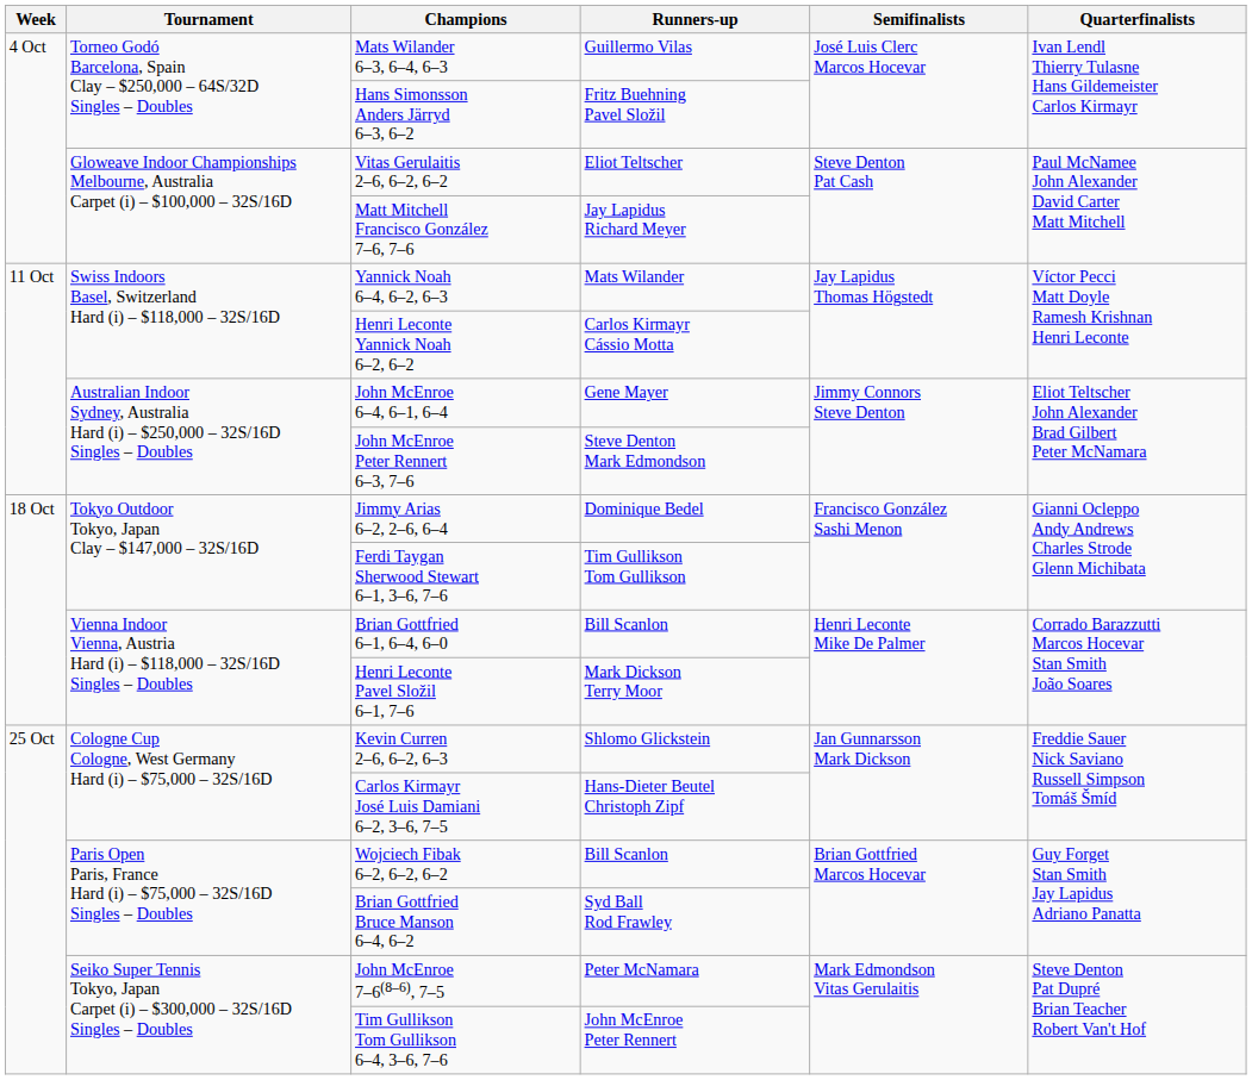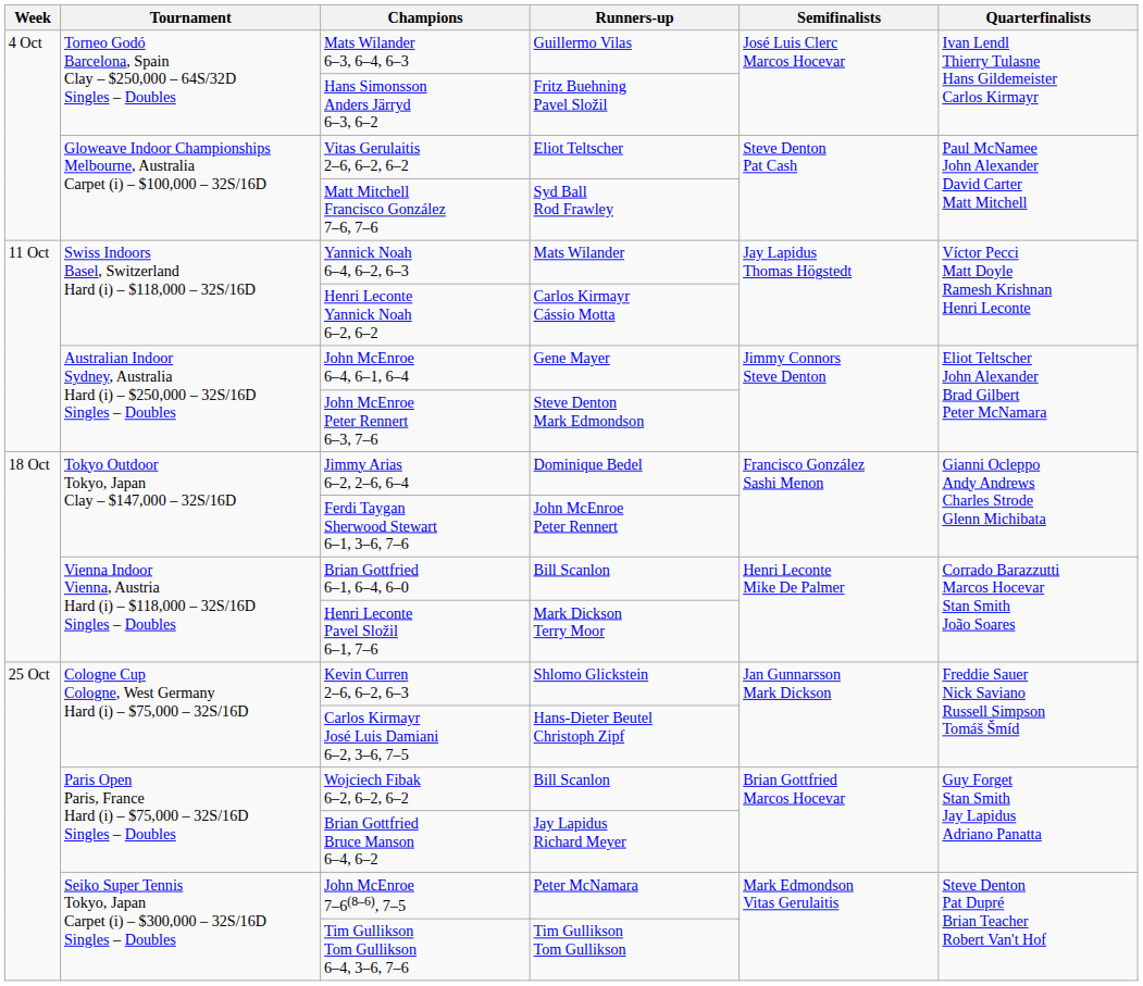 <table class=wikitable style=font-size:95%>
 <tr>
 <th style="width:48px;">Week</th>
 <th style="width:250px;">Tournament</th>
 <th style="width:200px;">Champions</th>
 <th style="width:200px;">Runners-up</th>
 <th style="width:190px;">Semifinalists</th>
 <th style="width:190px;">Quarterfinalists</th>
 </tr>
 <tr valign=top>
 <td rowspan=4>4 Oct</td>
 <td rowspan="2"><a href='#'>Torneo Godó</a> <br> <a href='#'>Barcelona</a>, Spain <br> Clay – $250,000 – 64S/32D <br> <a href='#'>Singles</a> – <a href='#'>Doubles</a></td>
 <td> <a href='#'>Mats Wilander</a> <br> 6–3, 6–4, 6–3</td>
 <td> <a href='#'>Guillermo Vilas</a></td>
 <td rowspan=2> <a href='#'>José Luis Clerc</a> <br>  <a href='#'>Marcos Hocevar</a></td>
 <td rowspan=2> <a href='#'>Ivan Lendl</a> <br>  <a href='#'>Thierry Tulasne</a> <br>  <a href='#'>Hans Gildemeister</a> <br>  <a href='#'>Carlos Kirmayr</a></td>
 </tr>
 <tr valign=top>
 <td> <a href='#'>Hans Simonsson</a> <br>  <a href='#'>Anders Järryd</a> <br> 6–3, 6–2</td>
 <td> <a href='#'>Fritz Buehning</a> <br>  <a href='#'>Pavel Složil</a></td>
 </tr>
 <tr valign=top>
 <td rowspan=2><a href='#'>Gloweave Indoor Championships</a> <br> <a href='#'>Melbourne</a>, Australia <br> Carpet (i) – $100,000 – 32S/16D</td>
 <td> <a href='#'>Vitas Gerulaitis</a> <br> 2–6, 6–2, 6–2</td>
 <td> <a href='#'>Eliot Teltscher</a></td>
 <td rowspan=2> <a href='#'>Steve Denton</a> <br>  <a href='#'>Pat Cash</a></td>
 <td rowspan=2> <a href='#'>Paul McNamee</a> <br>  <a href='#'>John Alexander</a> <br>  <a href='#'>David Carter</a> <br>  <a href='#'>Matt Mitchell</a></td>
 </tr>
 <tr valign=top>
 <td> <a href='#'>Matt Mitchell</a> <br>  <a href='#'>Francisco González</a> <br> 7–6, 7–6</td>
-<td> <a href='#'>Jay Lapidus</a> <br>  <a href='#'>Richard Meyer</a></td>
+<td> <a href='#'>Syd Ball</a> <br>  <a href='#'>Rod Frawley</a></td>
 </tr>
 <tr valign=top>
 <td rowspan=4>11 Oct</td>
 <td rowspan=2><a href='#'>Swiss Indoors</a><br><a href='#'>Basel</a>, Switzerland <br> Hard (i) – $118,000 – 32S/16D</td>
 <td> <a href='#'>Yannick Noah</a> <br> 6–4, 6–2, 6–3</td>
 <td> <a href='#'>Mats Wilander</a></td>
 <td rowspan=2> <a href='#'>Jay Lapidus</a> <br>  <a href='#'>Thomas Högstedt</a></td>
 <td rowspan=2> <a href='#'>Víctor Pecci</a> <br>  <a href='#'>Matt Doyle</a> <br>  <a href='#'>Ramesh Krishnan</a> <br>  <a href='#'>Henri Leconte</a></td>
 </tr>
 <tr valign=top>
 <td> <a href='#'>Henri Leconte</a> <br>  <a href='#'>Yannick Noah</a> <br> 6–2, 6–2</td>
 <td> <a href='#'>Carlos Kirmayr</a> <br>  <a href='#'>Cássio Motta</a></td>
 </tr>
 <tr valign=top>
 <td rowspan="2"><a href='#'>Australian Indoor</a> <br> <a href='#'>Sydney</a>, Australia <br> Hard (i) – $250,000 – 32S/16D <br> <a href='#'>Singles</a> – <a href='#'>Doubles</a></td>
 <td> <a href='#'>John McEnroe</a> <br> 6–4, 6–1, 6–4</td>
 <td> <a href='#'>Gene Mayer</a></td>
 <td rowspan=2> <a href='#'>Jimmy Connors</a> <br>  <a href='#'>Steve Denton</a></td>
 <td rowspan=2> <a href='#'>Eliot Teltscher</a> <br>  <a href='#'>John Alexander</a> <br>  <a href='#'>Brad Gilbert</a> <br>  <a href='#'>Peter McNamara</a></td>
 </tr>
 <tr valign=top>
 <td> <a href='#'>John McEnroe</a> <br>  <a href='#'>Peter Rennert</a> <br> 6–3, 7–6</td>
 <td> <a href='#'>Steve Denton</a> <br>  <a href='#'>Mark Edmondson</a></td>
 </tr>
 <tr valign=top>
 <td rowspan=4>18 Oct</td>
 <td rowspan=2><a href='#'>Tokyo Outdoor</a> <br> Tokyo, Japan <br> Clay – $147,000 – 32S/16D</td>
 <td> <a href='#'>Jimmy Arias</a> <br> 6–2, 2–6, 6–4</td>
 <td> <a href='#'>Dominique Bedel</a></td>
 <td rowspan=2> <a href='#'>Francisco González</a> <br>  <a href='#'>Sashi Menon</a></td>
 <td rowspan=2> <a href='#'>Gianni Ocleppo</a> <br>  <a href='#'>Andy Andrews</a> <br>  <a href='#'>Charles Strode</a> <br>  <a href='#'>Glenn Michibata</a></td>
 </tr>
 <tr valign=top>
 <td> <a href='#'>Ferdi Taygan</a> <br>  <a href='#'>Sherwood Stewart</a> <br> 6–1, 3–6, 7–6</td>
-<td> <a href='#'>Tim Gullikson</a> <br>  <a href='#'>Tom Gullikson</a></td>
+<td> <a href='#'>John McEnroe</a> <br>  <a href='#'>Peter Rennert</a></td>
 </tr>
 <tr valign=top>
 <td rowspan=2><a href='#'>Vienna Indoor</a> <br> <a href='#'>Vienna</a>, Austria <br> Hard (i) – $118,000 – 32S/16D <br> <a href='#'>Singles</a> – <a href='#'>Doubles</a></td>
 <td> <a href='#'>Brian Gottfried</a> <br> 6–1, 6–4, 6–0</td>
 <td> <a href='#'>Bill Scanlon</a></td>
 <td rowspan=2> <a href='#'>Henri Leconte</a> <br>  <a href='#'>Mike De Palmer</a></td>
 <td rowspan=2> <a href='#'>Corrado Barazzutti</a> <br>  <a href='#'>Marcos Hocevar</a> <br>  <a href='#'>Stan Smith</a> <br>  <a href='#'>João Soares</a></td>
 </tr>
 <tr valign=top>
 <td> <a href='#'>Henri Leconte</a> <br>  <a href='#'>Pavel Složil</a> <br> 6–1, 7–6</td>
 <td> <a href='#'>Mark Dickson</a> <br>  <a href='#'>Terry Moor</a></td>
 </tr>
 <tr valign=top>
 <td rowspan=6>25 Oct</td>
 <td rowspan=2><a href='#'>Cologne Cup</a> <br> <a href='#'>Cologne</a>, West Germany <br> Hard (i) – $75,000 – 32S/16D</td>
 <td> <a href='#'>Kevin Curren</a> <br> 2–6, 6–2, 6–3</td>
 <td> <a href='#'>Shlomo Glickstein</a></td>
 <td rowspan=2> <a href='#'>Jan Gunnarsson</a> <br>  <a href='#'>Mark Dickson</a></td>
 <td rowspan=2> <a href='#'>Freddie Sauer</a> <br>  <a href='#'>Nick Saviano</a> <br>  <a href='#'>Russell Simpson</a> <br>  <a href='#'>Tomáš Šmíd</a></td>
 </tr>
 <tr valign=top>
 <td> <a href='#'>Carlos Kirmayr</a> <br>  <a href='#'>José Luis Damiani</a> <br> 6–2, 3–6, 7–5</td>
 <td> <a href='#'>Hans-Dieter Beutel</a> <br>  <a href='#'>Christoph Zipf</a></td>
 </tr>
 <tr valign=top>
 <td rowspan=2><a href='#'>Paris Open</a> <br> Paris, France <br> Hard (i) – $75,000 – 32S/16D <br> <a href='#'>Singles</a> – <a href='#'>Doubles</a></td>
 <td> <a href='#'>Wojciech Fibak</a> <br> 6–2, 6–2, 6–2</td>
 <td> <a href='#'>Bill Scanlon</a></td>
 <td rowspan=2> <a href='#'>Brian Gottfried</a> <br>  <a href='#'>Marcos Hocevar</a></td>
 <td rowspan=2> <a href='#'>Guy Forget</a> <br>  <a href='#'>Stan Smith</a> <br>  <a href='#'>Jay Lapidus</a> <br>  <a href='#'>Adriano Panatta</a></td>
 </tr>
 <tr valign=top>
 <td> <a href='#'>Brian Gottfried</a> <br>  <a href='#'>Bruce Manson</a> <br> 6–4, 6–2</td>
-<td> <a href='#'>Syd Ball</a> <br>  <a href='#'>Rod Frawley</a></td>
+<td> <a href='#'>Jay Lapidus</a> <br>  <a href='#'>Richard Meyer</a></td>
 </tr>
 <tr valign=top>
 <td rowspan="2"><a href='#'>Seiko Super Tennis</a> <br> Tokyo, Japan <br> Carpet (i) – $300,000 – 32S/16D  <br> <a href='#'>Singles</a> – <a href='#'>Doubles</a></td>
 <td> <a href='#'>John McEnroe</a> <br> 7–6<sup>(8–6)</sup>, 7–5</td>
 <td> <a href='#'>Peter McNamara</a></td>
 <td rowspan=2> <a href='#'>Mark Edmondson</a> <br>  <a href='#'>Vitas Gerulaitis</a></td>
 <td rowspan=2> <a href='#'>Steve Denton</a> <br>  <a href='#'>Pat Dupré</a> <br>  <a href='#'>Brian Teacher</a> <br>  <a href='#'>Robert Van't Hof</a></td>
 </tr>
 <tr valign=top>
 <td> <a href='#'>Tim Gullikson</a> <br>  <a href='#'>Tom Gullikson</a> <br> 6–4, 3–6, 7–6</td>
-<td> <a href='#'>John McEnroe</a> <br>  <a href='#'>Peter Rennert</a></td>
+<td> <a href='#'>Tim Gullikson</a> <br>  <a href='#'>Tom Gullikson</a></td>
 </tr>
 </table>
